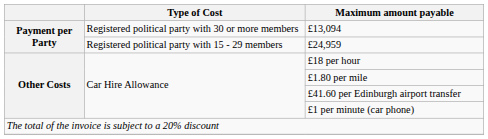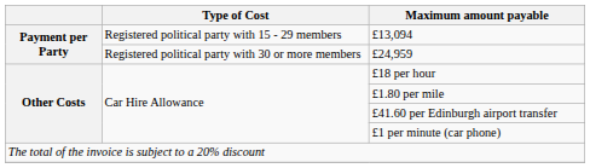 <table class="wikitable" width="750" border="0">
 <tr>
 <th width="120"></th>
 <th width="350">Type of Cost</th>
 <th width="280">Maximum amount payable</th>
 </tr>
 <tr>
 <th rowspan="2">Payment per Party</th>
-<td>Registered political party with 30 or more members</td>
+<td>Registered political party with 15 - 29 members</td>
 <td>£13,094</td>
 </tr>
 <tr>
-<td>Registered political party with 15 - 29 members</td>
+<td>Registered political party with 30 or more members</td>
 <td>£24,959</td>
 </tr>
 <tr>
 <th rowspan="4">Other Costs</th>
 <td rowspan="4">Car Hire Allowance</td>
 <td>£18 per hour</td>
 </tr>
 <tr>
 <td>£1.80 per mile</td>
 </tr>
 <tr>
 <td>£41.60 per Edinburgh airport transfer</td>
 </tr>
 <tr>
 <td>£1 per minute (car phone)</td>
 </tr>
 <tr>
 <td colspan="3"><em>The total of the invoice is subject to a 20% discount</em></td>
 </tr>
 <tr>
 </tr>
 </table>
